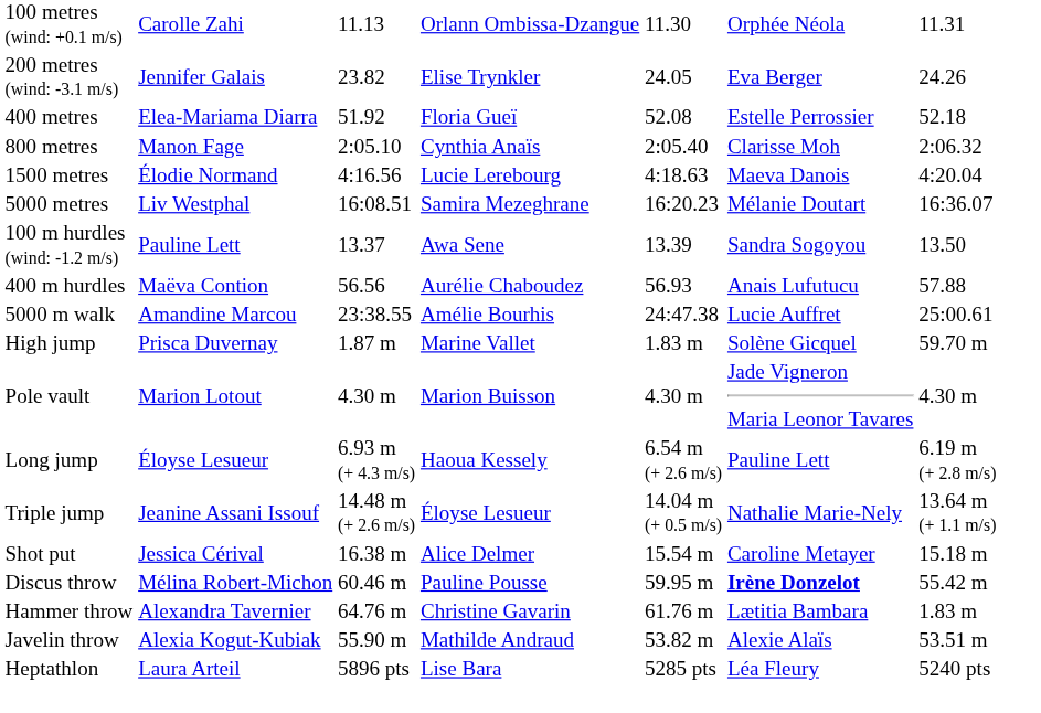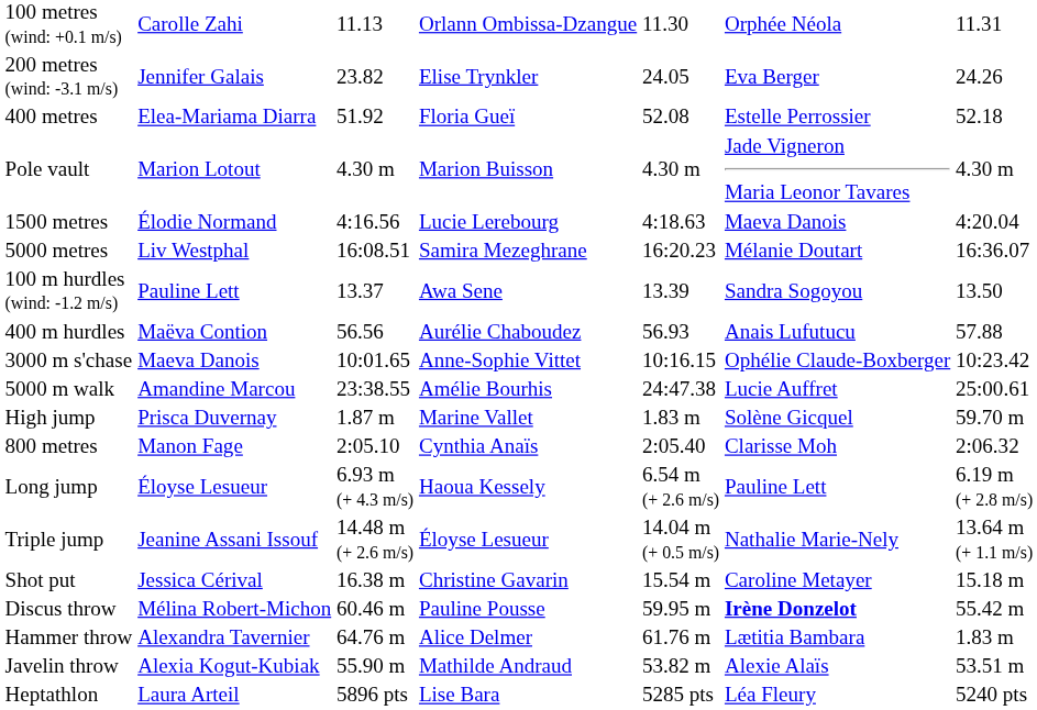 <table>
 <tr>
 <td>100 metres<br><small>(wind: +0.1 m/s)</small></td>
 <td><a href='#'>Carolle Zahi</a></td>
 <td>11.13</td>
 <td><a href='#'>Orlann Ombissa-Dzangue</a></td>
 <td>11.30</td>
 <td><a href='#'>Orphée Néola</a></td>
 <td>11.31</td>
 </tr>
 <tr>
 <td>200 metres<br><small>(wind: -3.1 m/s)</small></td>
 <td><a href='#'>Jennifer Galais</a></td>
 <td>23.82</td>
 <td><a href='#'>Elise Trynkler</a></td>
 <td>24.05</td>
 <td><a href='#'>Eva Berger</a></td>
 <td>24.26</td>
 </tr>
 <tr>
 <td>400 metres</td>
 <td><a href='#'>Elea-Mariama Diarra</a></td>
 <td>51.92</td>
 <td><a href='#'>Floria Gueï</a></td>
 <td>52.08</td>
 <td><a href='#'>Estelle Perrossier</a></td>
 <td>52.18</td>
 </tr>
 <tr>
-<td>800 metres</td>
-<td><a href='#'>Manon Fage</a></td>
-<td>2:05.10</td>
-<td><a href='#'>Cynthia Anaïs</a></td>
-<td>2:05.40</td>
-<td><a href='#'>Clarisse Moh</a></td>
-<td>2:06.32</td>
+<td>Pole vault</td>
+<td><a href='#'>Marion Lotout</a></td>
+<td>4.30 m</td>
+<td><a href='#'>Marion Buisson</a></td>
+<td>4.30 m</td>
+<td><a href='#'>Jade Vigneron</a><hr><a href='#'>Maria Leonor Tavares</a></td>
+<td>4.30 m</td>
 </tr>
 <tr>
 <td>1500 metres</td>
 <td><a href='#'>Élodie Normand</a></td>
 <td>4:16.56</td>
 <td><a href='#'>Lucie Lerebourg</a></td>
 <td>4:18.63</td>
 <td><a href='#'>Maeva Danois</a></td>
 <td>4:20.04</td>
 </tr>
 <tr>
 <td>5000 metres</td>
 <td><a href='#'>Liv Westphal</a></td>
 <td>16:08.51</td>
 <td><a href='#'>Samira Mezeghrane</a></td>
 <td>16:20.23</td>
 <td><a href='#'>Mélanie Doutart</a></td>
 <td>16:36.07</td>
 </tr>
 <tr>
 <td>100 m hurdles<br><small>(wind: -1.2 m/s)</small></td>
 <td><a href='#'>Pauline Lett</a></td>
 <td>13.37</td>
 <td><a href='#'>Awa Sene</a></td>
 <td>13.39</td>
 <td><a href='#'>Sandra Sogoyou</a></td>
 <td>13.50</td>
 </tr>
 <tr>
 <td>400 m hurdles</td>
 <td><a href='#'>Maëva Contion</a></td>
 <td>56.56</td>
 <td><a href='#'>Aurélie Chaboudez</a></td>
 <td>56.93</td>
 <td><a href='#'>Anais Lufutucu</a></td>
 <td>57.88</td>
 </tr>
 <tr>
+<td>3000 m s'chase</td>
+<td><a href='#'>Maeva Danois</a></td>
+<td>10:01.65</td>
+<td><a href='#'>Anne-Sophie Vittet</a></td>
+<td>10:16.15</td>
+<td><a href='#'>Ophélie Claude-Boxberger</a></td>
+<td>10:23.42</td>
+</tr>
+<tr>
 <td>5000 m walk</td>
 <td><a href='#'>Amandine Marcou</a></td>
 <td>23:38.55</td>
 <td><a href='#'>Amélie Bourhis</a></td>
 <td>24:47.38</td>
 <td><a href='#'>Lucie Auffret</a></td>
 <td>25:00.61</td>
 </tr>
 <tr>
 <td>High jump</td>
 <td><a href='#'>Prisca Duvernay</a></td>
 <td>1.87 m</td>
 <td><a href='#'>Marine Vallet</a></td>
 <td>1.83 m</td>
 <td><a href='#'>Solène Gicquel</a></td>
 <td>59.70 m</td>
 </tr>
 <tr>
-<td>Pole vault</td>
-<td><a href='#'>Marion Lotout</a></td>
-<td>4.30 m</td>
-<td><a href='#'>Marion Buisson</a></td>
-<td>4.30 m</td>
-<td><a href='#'>Jade Vigneron</a><hr><a href='#'>Maria Leonor Tavares</a></td>
-<td>4.30 m</td>
+<td>800 metres</td>
+<td><a href='#'>Manon Fage</a></td>
+<td>2:05.10</td>
+<td><a href='#'>Cynthia Anaïs</a></td>
+<td>2:05.40</td>
+<td><a href='#'>Clarisse Moh</a></td>
+<td>2:06.32</td>
 </tr>
 <tr>
 <td>Long jump</td>
 <td><a href='#'>Éloyse Lesueur</a></td>
 <td>6.93 m<br><small>(+ 4.3 m/s)</small></td>
 <td><a href='#'>Haoua Kessely</a></td>
 <td>6.54 m<br><small>(+ 2.6 m/s)</small></td>
 <td><a href='#'>Pauline Lett</a></td>
 <td>6.19 m<br><small>(+ 2.8 m/s)</small></td>
 </tr>
 <tr>
 <td>Triple jump</td>
 <td><a href='#'>Jeanine Assani Issouf</a></td>
 <td>14.48 m<br><small>(+ 2.6 m/s)</small></td>
 <td><a href='#'>Éloyse Lesueur</a></td>
 <td>14.04 m<br><small>(+ 0.5 m/s)</small></td>
 <td><a href='#'>Nathalie Marie-Nely</a></td>
 <td>13.64 m<br><small>(+ 1.1 m/s)</small></td>
 </tr>
 <tr>
 <td>Shot put</td>
 <td><a href='#'>Jessica Cérival</a></td>
 <td>16.38 m</td>
-<td><a href='#'>Alice Delmer</a></td>
+<td><a href='#'>Christine Gavarin</a></td>
 <td>15.54 m</td>
 <td><a href='#'>Caroline Metayer</a></td>
 <td>15.18 m</td>
 </tr>
 <tr>
 <td>Discus throw</td>
 <td><a href='#'>Mélina Robert-Michon</a></td>
 <td>60.46 m</td>
 <td><a href='#'>Pauline Pousse</a></td>
 <td>59.95 m</td>
 <td><strong><a href='#'>Irène Donzelot</a></strong></td>
 <td>55.42 m</td>
 </tr>
 <tr>
 <td>Hammer throw</td>
 <td><a href='#'>Alexandra Tavernier</a></td>
 <td>64.76 m</td>
-<td><a href='#'>Christine Gavarin</a></td>
+<td><a href='#'>Alice Delmer</a></td>
 <td>61.76 m</td>
 <td><a href='#'>Lætitia Bambara</a></td>
 <td>1.83 m</td>
 </tr>
 <tr>
 <td>Javelin throw</td>
 <td><a href='#'>Alexia Kogut-Kubiak</a></td>
 <td>55.90 m</td>
 <td><a href='#'>Mathilde Andraud</a></td>
 <td>53.82 m</td>
 <td><a href='#'>Alexie Alaïs</a></td>
 <td>53.51 m</td>
 </tr>
 <tr>
 <td>Heptathlon</td>
 <td><a href='#'>Laura Arteil</a></td>
 <td>5896 pts</td>
 <td><a href='#'>Lise Bara</a></td>
 <td>5285 pts</td>
 <td><a href='#'>Léa Fleury</a></td>
 <td>5240 pts</td>
 </tr>
 </table>
